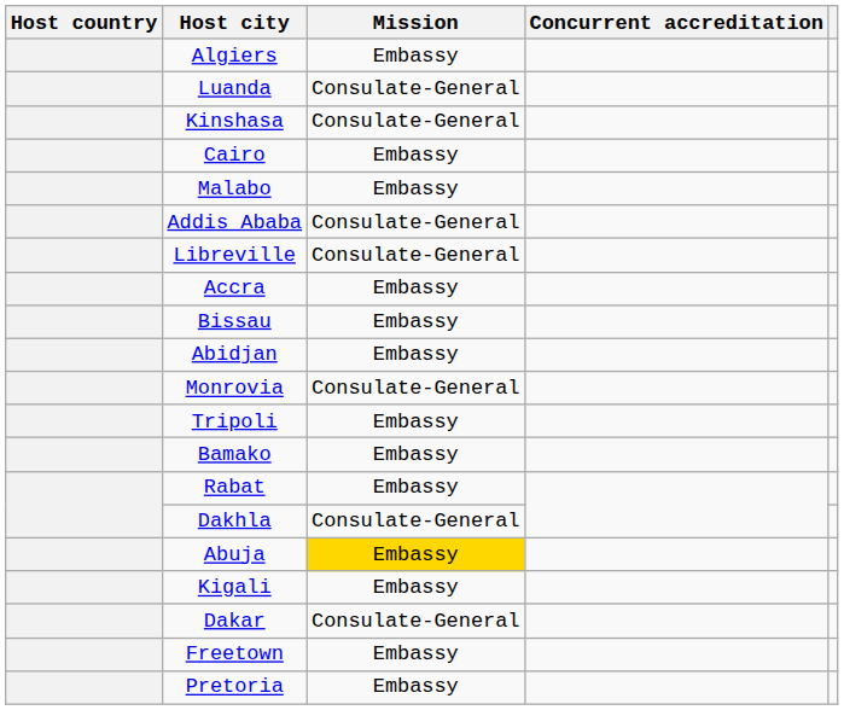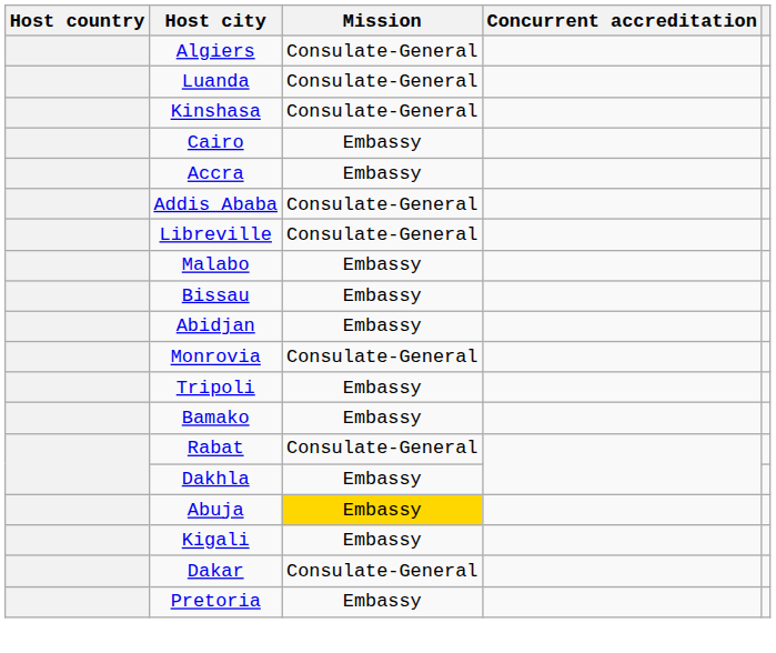 <table class="wikitable plainrowheaders" style="text-align:center">
 <tr>
 <th scope="col">Host country</th>
 <th scope="col">Host city</th>
 <th scope="col">Mission</th>
 <th scope="col">Concurrent accreditation</th>
 <th scope="col"></th>
 </tr>
 <tr>
 <th scope="row"></th>
 <td><a href='#'>Algiers</a></td>
-<td>Embassy</td>
+<td>Consulate-General</td>
 <td></td>
 <td></td>
 </tr>
 <tr>
 <th scope="row"></th>
 <td><a href='#'>Luanda</a></td>
 <td>Consulate-General</td>
 <td></td>
 <td></td>
 </tr>
 <tr>
 <th scope="row"></th>
 <td><a href='#'>Kinshasa</a></td>
 <td>Consulate-General</td>
 <td></td>
 <td></td>
 </tr>
 <tr>
 <th scope="row"></th>
 <td><a href='#'>Cairo</a></td>
 <td>Embassy</td>
 <td></td>
 <td></td>
 </tr>
 <tr>
 <th scope="row"></th>
-<td><a href='#'>Malabo</a></td>
+<td><a href='#'>Accra</a></td>
 <td>Embassy</td>
 <td></td>
 <td></td>
 </tr>
 <tr>
 <th scope="row"></th>
 <td><a href='#'>Addis Ababa</a></td>
 <td>Consulate-General</td>
 <td></td>
 <td></td>
 </tr>
 <tr>
 <th scope="row"></th>
 <td><a href='#'>Libreville</a></td>
 <td>Consulate-General</td>
 <td></td>
 <td></td>
 </tr>
 <tr>
 <th scope="row"></th>
-<td><a href='#'>Accra</a></td>
+<td><a href='#'>Malabo</a></td>
 <td>Embassy</td>
 <td></td>
 <td></td>
 </tr>
 <tr>
 <th scope="row"></th>
 <td><a href='#'>Bissau</a></td>
 <td>Embassy</td>
 <td></td>
 <td></td>
 </tr>
 <tr>
 <th scope="row"></th>
 <td><a href='#'>Abidjan</a></td>
 <td>Embassy</td>
 <td></td>
 <td></td>
 </tr>
 <tr>
 <th scope="row"></th>
 <td><a href='#'>Monrovia</a></td>
 <td>Consulate-General</td>
 <td></td>
 <td></td>
 </tr>
 <tr>
 <th scope="row"></th>
 <td><a href='#'>Tripoli</a></td>
 <td>Embassy</td>
 <td></td>
 <td></td>
 </tr>
 <tr>
 <th scope="row"></th>
 <td><a href='#'>Bamako</a></td>
 <td>Embassy</td>
 <td></td>
 <td></td>
 </tr>
 <tr>
 <th scope="row" rowspan="2"></th>
 <td><a href='#'>Rabat</a></td>
-<td>Embassy</td>
+<td>Consulate-General</td>
 <td rowspan="2"></td>
 <td></td>
 </tr>
 <tr>
 <td><a href='#'>Dakhla</a></td>
-<td>Consulate-General</td>
+<td>Embassy</td>
 <td></td>
 </tr>
 <tr>
 <th scope="row"></th>
 <td><a href='#'>Abuja</a></td>
 <td style="background: gold;">Embassy</td>
 <td></td>
 <td></td>
 </tr>
 <tr>
 <th scope="row"></th>
 <td><a href='#'>Kigali</a></td>
 <td>Embassy</td>
 <td></td>
 <td></td>
 </tr>
 <tr>
 <th scope="row"></th>
 <td><a href='#'>Dakar</a></td>
 <td>Consulate-General</td>
 <td></td>
 <td></td>
 </tr>
 <tr>
 <th scope="row"></th>
-<td><a href='#'>Freetown</a></td>
-<td>Embassy</td>
-<td></td>
-<td></td>
-</tr>
-<tr>
-<th scope="row"></th>
 <td><a href='#'>Pretoria</a></td>
 <td>Embassy</td>
 <td></td>
 <td></td>
 </tr>
 </table>
